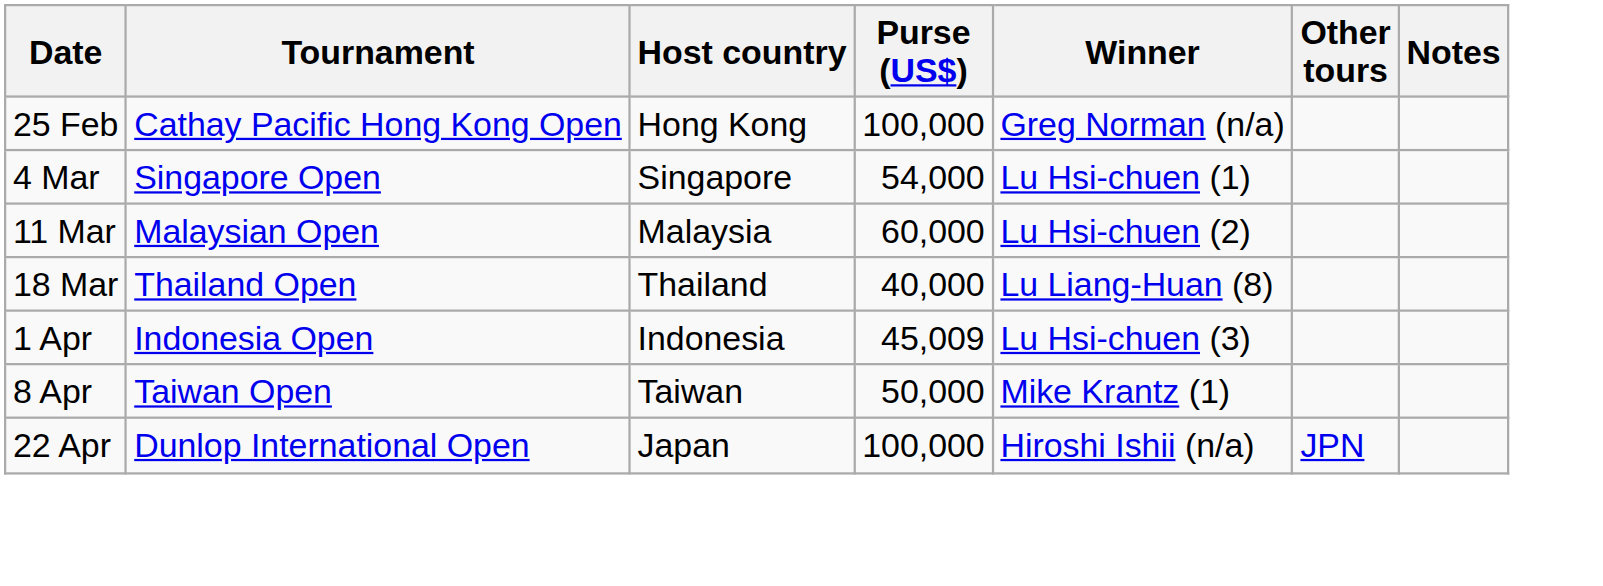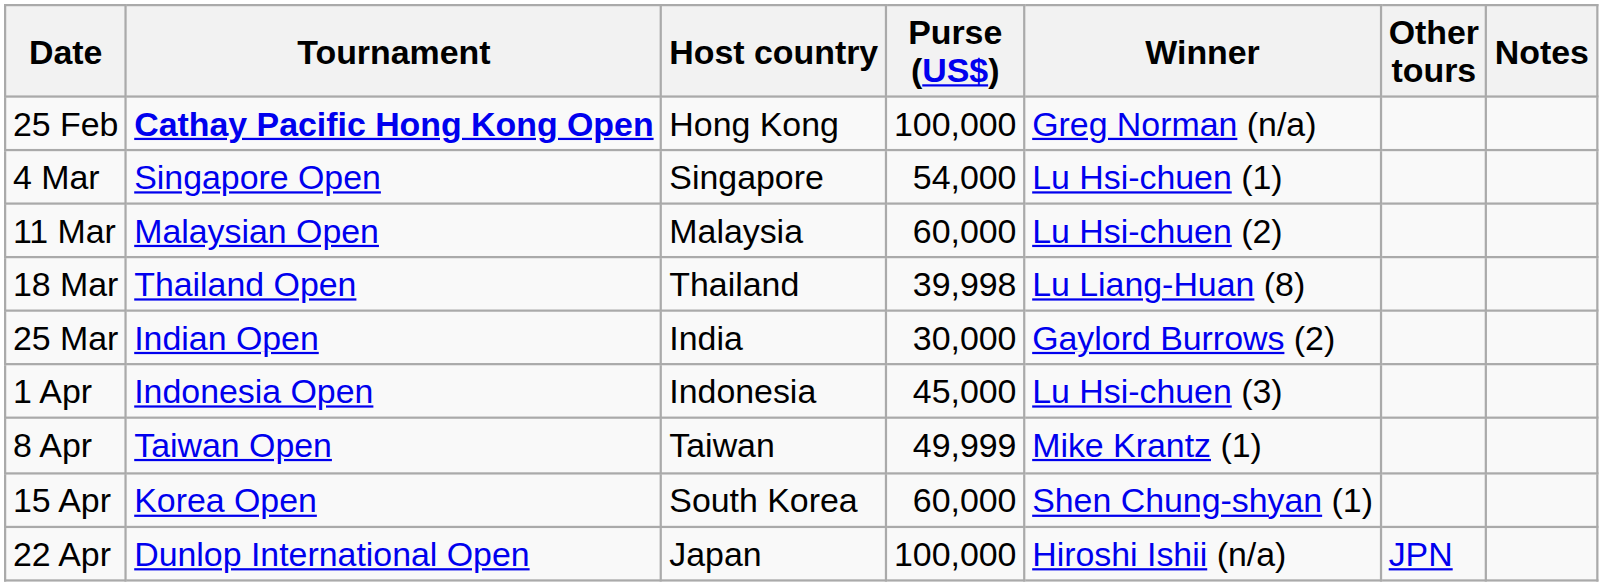 <table class="wikitable" style="font-size:95%">
 <tr>
 <th>Date</th>
 <th>Tournament</th>
 <th>Host country</th>
 <th>Purse<br>(<a href='#'>US$</a>)</th>
 <th>Winner</th>
 <th>Other<br>tours</th>
 <th>Notes</th>
 </tr>
 <tr>
 <td>25 Feb</td>
-<td><a href='#'>Cathay Pacific Hong Kong Open</a></td>
+<td><strong><a href='#'>Cathay Pacific Hong Kong Open</a></strong></td>
 <td>Hong Kong</td>
 <td align=right>100,000</td>
 <td> <a href='#'>Greg Norman</a> (n/a)</td>
 <td></td>
 <td></td>
 </tr>
 <tr>
 <td>4 Mar</td>
 <td><a href='#'>Singapore Open</a></td>
 <td>Singapore</td>
 <td align=right>54,000</td>
 <td> <a href='#'>Lu Hsi-chuen</a> (1)</td>
 <td></td>
 <td></td>
 </tr>
 <tr>
 <td>11 Mar</td>
 <td><a href='#'>Malaysian Open</a></td>
 <td>Malaysia</td>
 <td align=right>60,000</td>
 <td> <a href='#'>Lu Hsi-chuen</a> (2)</td>
 <td></td>
 <td></td>
 </tr>
 <tr>
 <td>18 Mar</td>
 <td><a href='#'>Thailand Open</a></td>
 <td>Thailand</td>
-<td align=right>40,000</td>
+<td align=right>39,998</td>
 <td> <a href='#'>Lu Liang-Huan</a> (8)</td>
+<td></td>
+<td></td>
+</tr>
+<tr>
+<td>25 Mar</td>
+<td><a href='#'>Indian Open</a></td>
+<td>India</td>
+<td align=right>30,000</td>
+<td> <a href='#'>Gaylord Burrows</a> (2)</td>
 <td></td>
 <td></td>
 </tr>
 <tr>
 <td>1 Apr</td>
 <td><a href='#'>Indonesia Open</a></td>
 <td>Indonesia</td>
-<td align=right>45,009</td>
+<td align=right>45,000</td>
 <td> <a href='#'>Lu Hsi-chuen</a> (3)</td>
 <td></td>
 <td></td>
 </tr>
 <tr>
 <td>8 Apr</td>
 <td><a href='#'>Taiwan Open</a></td>
 <td>Taiwan</td>
-<td align=right>50,000</td>
+<td align=right>49,999</td>
 <td> <a href='#'>Mike Krantz</a> (1)</td>
+<td></td>
+<td></td>
+</tr>
+<tr>
+<td>15 Apr</td>
+<td><a href='#'>Korea Open</a></td>
+<td>South Korea</td>
+<td align=right>60,000</td>
+<td> <a href='#'>Shen Chung-shyan</a> (1)</td>
 <td></td>
 <td></td>
 </tr>
 <tr>
 <td>22 Apr</td>
 <td><a href='#'>Dunlop International Open</a></td>
 <td>Japan</td>
 <td align=right>100,000</td>
 <td> <a href='#'>Hiroshi Ishii</a> (n/a)</td>
 <td><a href='#'>JPN</a></td>
 <td></td>
 </tr>
 </table>
